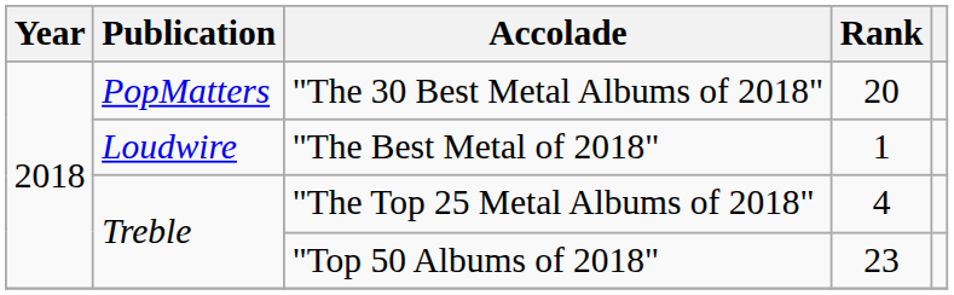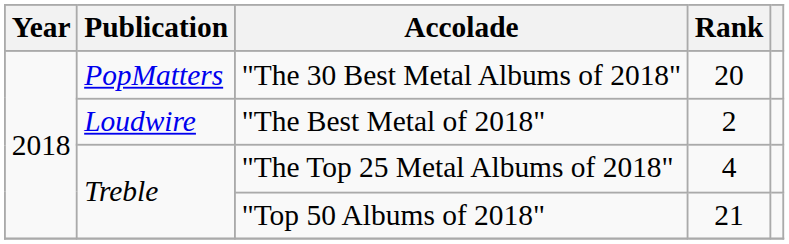 <table class="wikitable sortable" style="margin:0em 1em 1em 0pt">
 <tr>
 <th>Year</th>
 <th>Publication</th>
 <th class=unsortable>Accolade</th>
 <th class=unsortable>Rank</th>
 <th class=unsortable></th>
 </tr>
 <tr>
 <td align=center rowspan="4">2018</td>
 <td><em><a href='#'>PopMatters</a></em></td>
 <td>"The 30 Best Metal Albums of 2018"</td>
 <td align=center>20</td>
 <td align=center></td>
 </tr>
 <tr>
 <td><em><a href='#'>Loudwire</a></em></td>
 <td>"The Best Metal of 2018"</td>
-<td align=center>1</td>
+<td align=center>2</td>
 <td align=center></td>
 </tr>
 <tr>
 <td rowspan="2"><em>Treble</em></td>
 <td>"The Top 25 Metal Albums of 2018"</td>
 <td align=center>4</td>
 <td align=center></td>
 </tr>
 <tr>
 <td>"Top 50 Albums of 2018"</td>
-<td align=center>23</td>
+<td align=center>21</td>
 <td align=center></td>
 </tr>
 <tr>
 </tr>
 </table>
